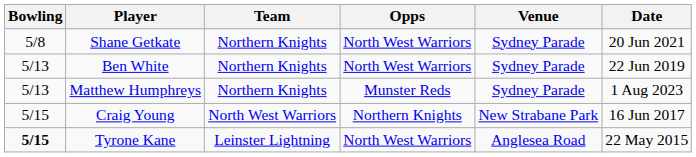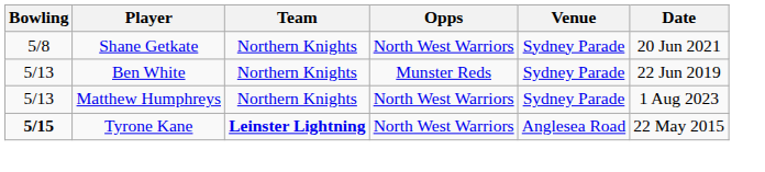 <table class="wikitable" style="text-align:center;">
 <tr>
 <th>Bowling</th>
 <th>Player</th>
 <th>Team</th>
 <th>Opps</th>
 <th>Venue</th>
 <th>Date</th>
 </tr>
 <tr>
 <td>5/8</td>
 <td><a href='#'>Shane Getkate</a></td>
 <td><a href='#'>Northern Knights</a></td>
 <td><a href='#'>North West Warriors</a></td>
 <td><a href='#'>Sydney Parade</a></td>
 <td>20 Jun 2021</td>
 </tr>
 <tr>
 <td>5/13</td>
 <td><a href='#'>Ben White</a></td>
 <td><a href='#'>Northern Knights</a></td>
-<td><a href='#'>North West Warriors</a></td>
+<td><a href='#'>Munster Reds</a></td>
 <td><a href='#'>Sydney Parade</a></td>
 <td>22 Jun 2019</td>
 </tr>
 <tr>
 <td>5/13</td>
 <td><a href='#'>Matthew Humphreys</a></td>
 <td><a href='#'>Northern Knights</a></td>
-<td><a href='#'>Munster Reds</a></td>
+<td><a href='#'>North West Warriors</a></td>
 <td><a href='#'>Sydney Parade</a></td>
 <td>1 Aug 2023</td>
 </tr>
 <tr>
-<td>5/15</td>
-<td><a href='#'>Craig Young</a></td>
-<td><a href='#'>North West Warriors</a></td>
-<td><a href='#'>Northern Knights</a></td>
-<td><a href='#'>New Strabane Park</a></td>
-<td>16 Jun 2017</td>
-</tr>
-<tr>
 <td><strong>5/15</strong></td>
 <td><a href='#'>Tyrone Kane</a></td>
-<td><a href='#'>Leinster Lightning</a></td>
+<td><strong><a href='#'>Leinster Lightning</a></strong></td>
 <td><a href='#'>North West Warriors</a></td>
 <td><a href='#'>Anglesea Road</a></td>
 <td>22 May 2015</td>
 </tr>
 </table>
